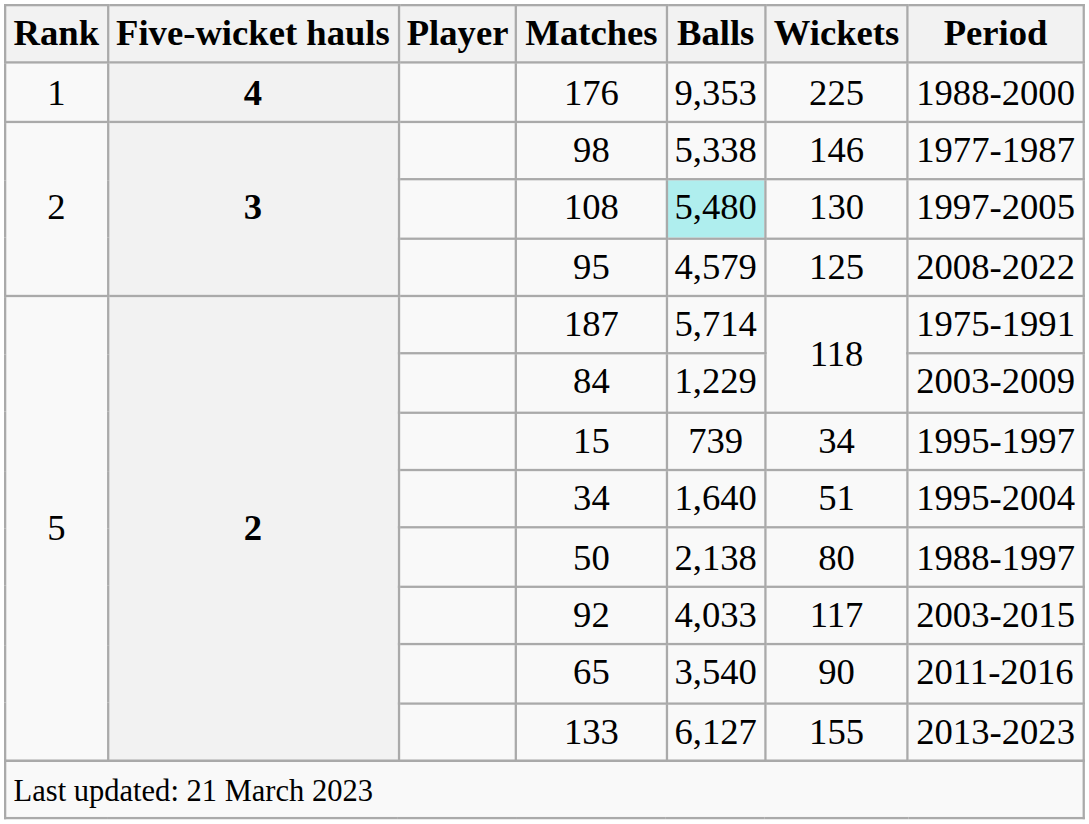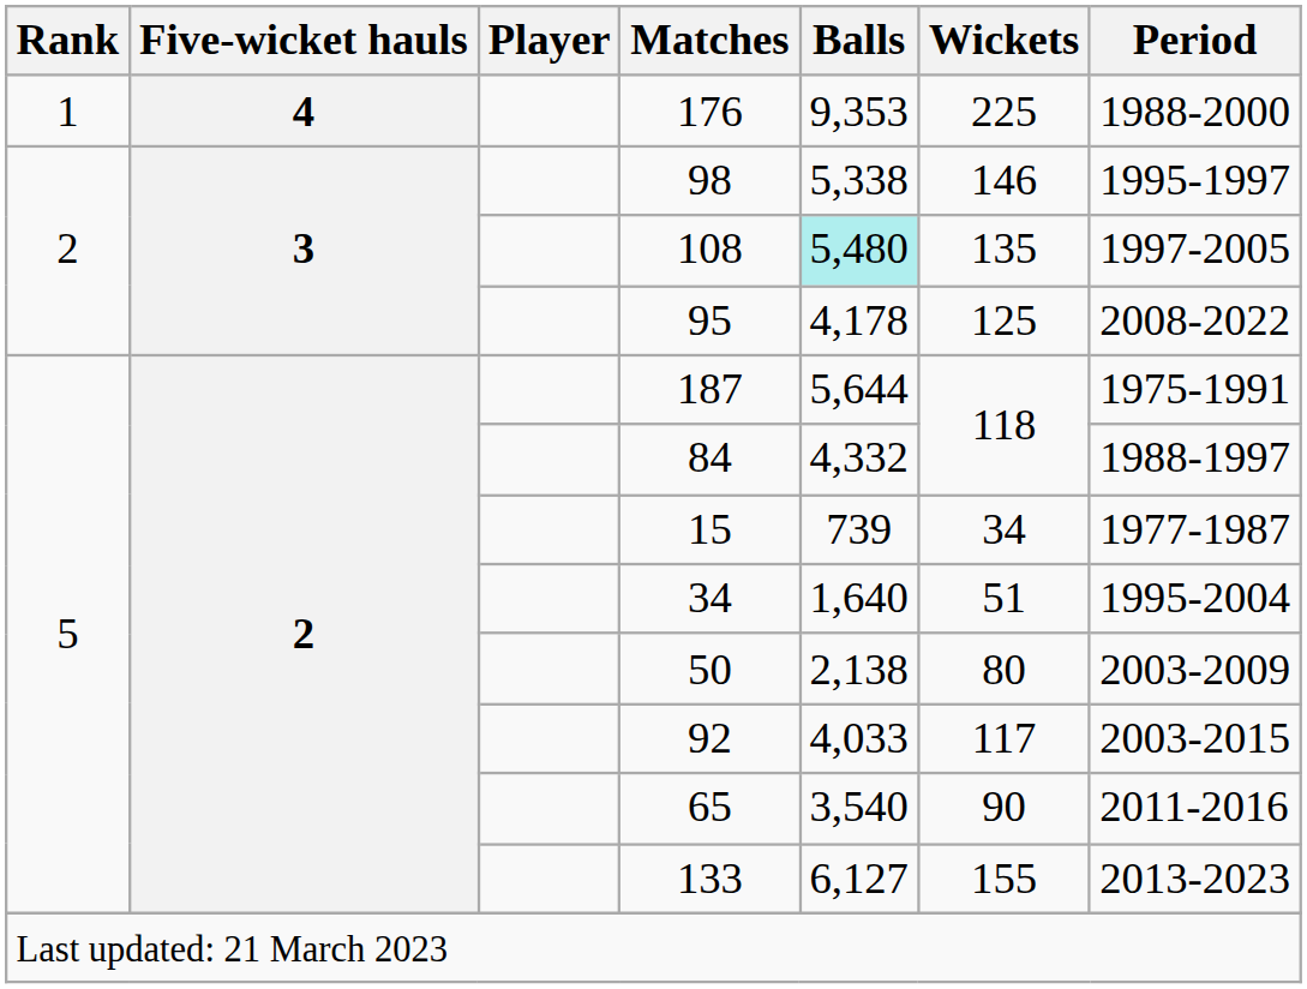 <table class="wikitable plainrowheaders sortable">
 <tr>
 <th scope=col>Rank</th>
 <th scope=col>Five-wicket hauls</th>
 <th scope=col>Player</th>
 <th scope=col>Matches</th>
 <th scope=col>Balls</th>
 <th scope=col>Wickets</th>
 <th scope=col>Period</th>
 </tr>
 <tr>
 <td align=center>1</td>
 <th scope=row style=text-align:center>4</th>
 <td></td>
 <td align=center>176</td>
 <td align=center>9,353</td>
 <td align=center>225</td>
 <td>1988-2000</td>
 </tr>
 <tr>
 <td align=center rowspan=3>2</td>
 <th scope=row style=text-align:center rowspan=3>3</th>
 <td></td>
 <td align=center>98</td>
 <td align=center>5,338</td>
 <td align=center>146</td>
-<td>1977-1987</td>
+<td>1995-1997</td>
 </tr>
 <tr>
 <td></td>
 <td align=center>108</td>
 <td align=center style="background: paleturquoise;">5,480</td>
-<td align=center>130</td>
+<td align=center>135</td>
 <td>1997-2005</td>
 </tr>
 <tr>
 <td></td>
 <td align=center>95</td>
-<td align=center>4,579</td>
+<td align=center>4,178</td>
 <td align=center>125</td>
 <td>2008-2022</td>
 </tr>
 <tr>
 <td align=center rowspan=8>5</td>
 <th scope=row style=text-align:center rowspan=8>2</th>
 <td></td>
 <td align=center>187</td>
-<td align=center>5,714</td>
+<td align=center>5,644</td>
 <td align=center rowspan=2>118</td>
 <td>1975-1991</td>
 </tr>
 <tr>
 <td></td>
 <td align=center>84</td>
-<td align=center>1,229</td>
-<td>2003-2009</td>
+<td align=center>4,332</td>
+<td>1988-1997</td>
 </tr>
 <tr>
 <td></td>
 <td align=center>15</td>
 <td align=center>739</td>
 <td align=center>34</td>
-<td>1995-1997</td>
+<td>1977-1987</td>
 </tr>
 <tr>
 <td></td>
 <td align=center>34</td>
 <td align=center>1,640</td>
 <td align=center>51</td>
 <td>1995-2004</td>
 </tr>
 <tr>
 <td></td>
 <td align=center>50</td>
 <td align=center>2,138</td>
 <td align=center>80</td>
-<td>1988-1997</td>
+<td>2003-2009</td>
 </tr>
 <tr>
 <td></td>
 <td align=center>92</td>
 <td align=center>4,033</td>
 <td align=center>117</td>
 <td>2003-2015</td>
 </tr>
 <tr>
 <td></td>
 <td align=center>65</td>
 <td align=center>3,540</td>
 <td align=center>90</td>
 <td>2011-2016</td>
 </tr>
 <tr>
 <td></td>
 <td align=center>133</td>
 <td align=center>6,127</td>
 <td align=center>155</td>
 <td>2013-2023</td>
 </tr>
 <tr>
 </tr>
 <tr class=sortbottom>
 <td colspan=7><small>Last updated: 21 March 2023</small></td>
 </tr>
 </table>
